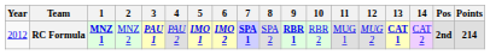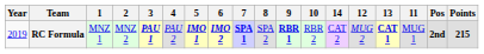 <table class="wikitable" style="text-align:center; font-size:85%">
 <tr>
 <th>Year</th>
 <th>Team</th>
 <th>1</th>
 <th>2</th>
 <th>3</th>
 <th>4</th>
 <th>5</th>
 <th>6</th>
 <th>7</th>
 <th>8</th>
 <th>9</th>
 <th>10</th>
-<th>11</th>
+<th>14</th>
 <th>12</th>
 <th>13</th>
-<th>14</th>
+<th>11</th>
 <th>Pos</th>
 <th>Points</th>
 </tr>
 <tr>
-<td><a href='#'>2012</a></td>
+<td><a href='#'>2019</a></td>
 <th nowrap>RC Formula</th>
-<td style="background:#DFFFDF;"><strong><a href='#'>MNZ<br>1</a><br></strong></td>
+<td style="background:#DFFFDF;"><a href='#'>MNZ<br>1</a><br></td>
 <td style="background:#DFFFDF;"><a href='#'>MNZ<br>2</a><br></td>
 <td style="background:#FFFFBF;"><strong><em><a href='#'>PAU<br>1</a></em></strong><br></td>
 <td style="background:#DFDFDF;"><em><a href='#'>PAU<br>2</a></em><br></td>
 <td style="background:#FFFFBF;"><strong><em><a href='#'>IMO<br>1</a></em></strong><br></td>
 <td style="background:#FFFFBF;"><strong><em><a href='#'>IMO<br>2</a></em></strong><br></td>
 <td style="background:#CFCFFF;"><strong><a href='#'>SPA<br>1</a></strong><br></td>
 <td style="background:#DFDFDF;"><a href='#'>SPA<br>2</a><br></td>
 <td style="background:#DFFFDF;"><strong><a href='#'>RBR<br>1</a><br></strong></td>
 <td style="background:#DFFFDF;"><a href='#'>RBR<br>2</a><br></td>
-<td style="background:#DFDFDF;"><a href='#'>MUG<br>1</a><br></td>
+<td style="background:#EFCFFF;"><a href='#'>CAT<br>2</a><br></td>
 <td style="background:#DFDFDF;"><em><a href='#'>MUG<br>2</a></em><br></td>
 <td style="background:#FFFFBF;"><strong><a href='#'>CAT<br>1</a></strong><br></td>
-<td style="background:#EFCFFF;"><a href='#'>CAT<br>2</a><br></td>
+<td style="background:#DFDFDF;"><a href='#'>MUG<br>1</a><br></td>
 <th style="background:#DFDFDF;">2nd</th>
-<th style="background:#DFDFDF;">214</th>
+<th style="background:#DFDFDF;">215</th>
 </tr>
 </table>
